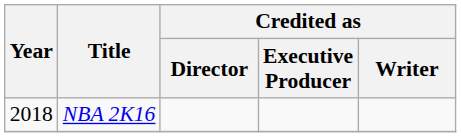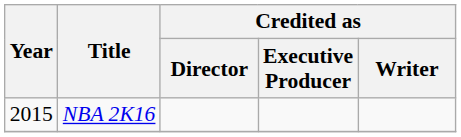 <table class="wikitable" style="white-space:nowrap">
 <tr>
 <th rowspan="2">Year</th>
 <th rowspan="2">Title</th>
 <th colspan="3">Credited as</th>
 </tr>
 <tr>
 <th width=65>Director</th>
 <th width=65>Executive<br>Producer</th>
 <th width=65>Writer</th>
 </tr>
 <tr>
-<td>2018</td>
+<td>2015</td>
 <td><em><a href='#'>NBA 2K16</a></em></td>
 <td></td>
 <td></td>
 <td></td>
 </tr>
 <tr>
 </tr>
 </table>
